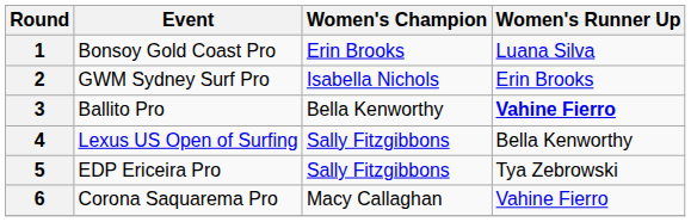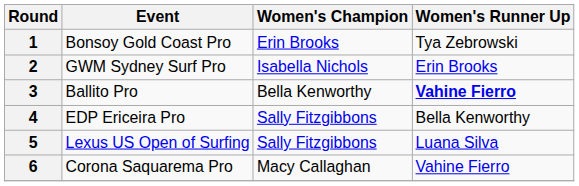 <table class="wikitable">
 <tr>
 <th>Round</th>
 <th>Event</th>
 <th>Women's Champion</th>
 <th>Women's Runner Up</th>
 </tr>
 <tr>
 <th>1</th>
 <td> Bonsoy Gold Coast Pro</td>
 <td> <a href='#'>Erin Brooks</a></td>
-<td> <a href='#'>Luana Silva</a></td>
+<td> Tya Zebrowski</td>
 </tr>
 <tr>
 <th>2</th>
 <td> GWM Sydney Surf Pro</td>
 <td> <a href='#'>Isabella Nichols</a></td>
 <td> <a href='#'>Erin Brooks</a></td>
 </tr>
 <tr>
 <th>3</th>
 <td> Ballito Pro</td>
 <td> Bella Kenworthy</td>
 <td><strong> <a href='#'>Vahine Fierro</a></strong></td>
 </tr>
 <tr>
 <th>4</th>
-<td> <a href='#'>Lexus US Open of Surfing</a></td>
+<td> EDP Ericeira Pro</td>
 <td> <a href='#'>Sally Fitzgibbons</a></td>
 <td> Bella Kenworthy</td>
 </tr>
 <tr>
 <th>5</th>
-<td> EDP Ericeira Pro</td>
+<td> <a href='#'>Lexus US Open of Surfing</a></td>
 <td> <a href='#'>Sally Fitzgibbons</a></td>
-<td> Tya Zebrowski</td>
+<td> <a href='#'>Luana Silva</a></td>
 </tr>
 <tr>
 <th>6</th>
 <td> Corona Saquarema Pro</td>
 <td> Macy Callaghan</td>
 <td> <a href='#'>Vahine Fierro</a></td>
 </tr>
 <tr>
 </tr>
 </table>
